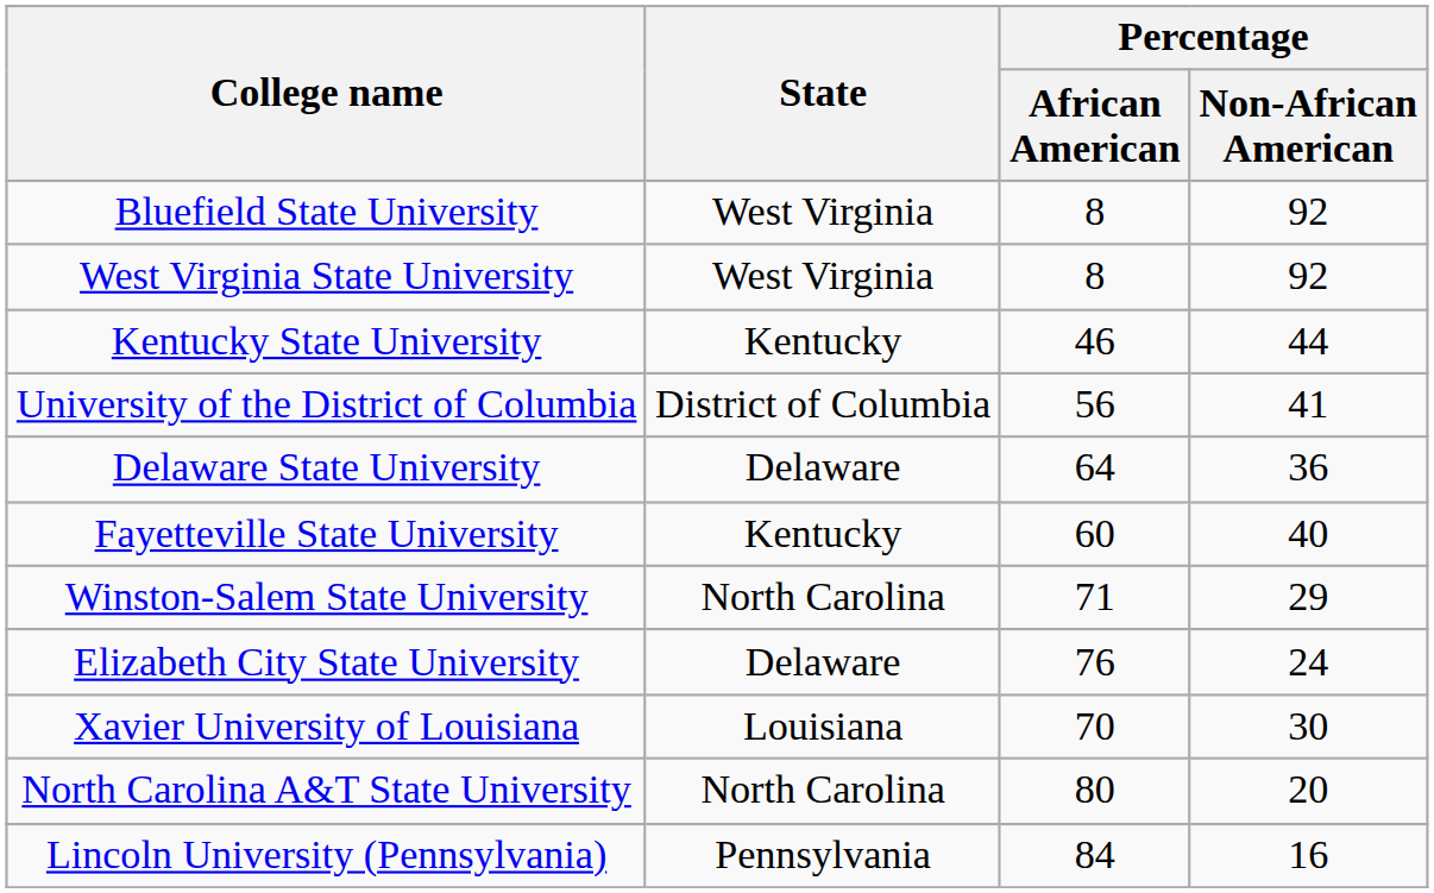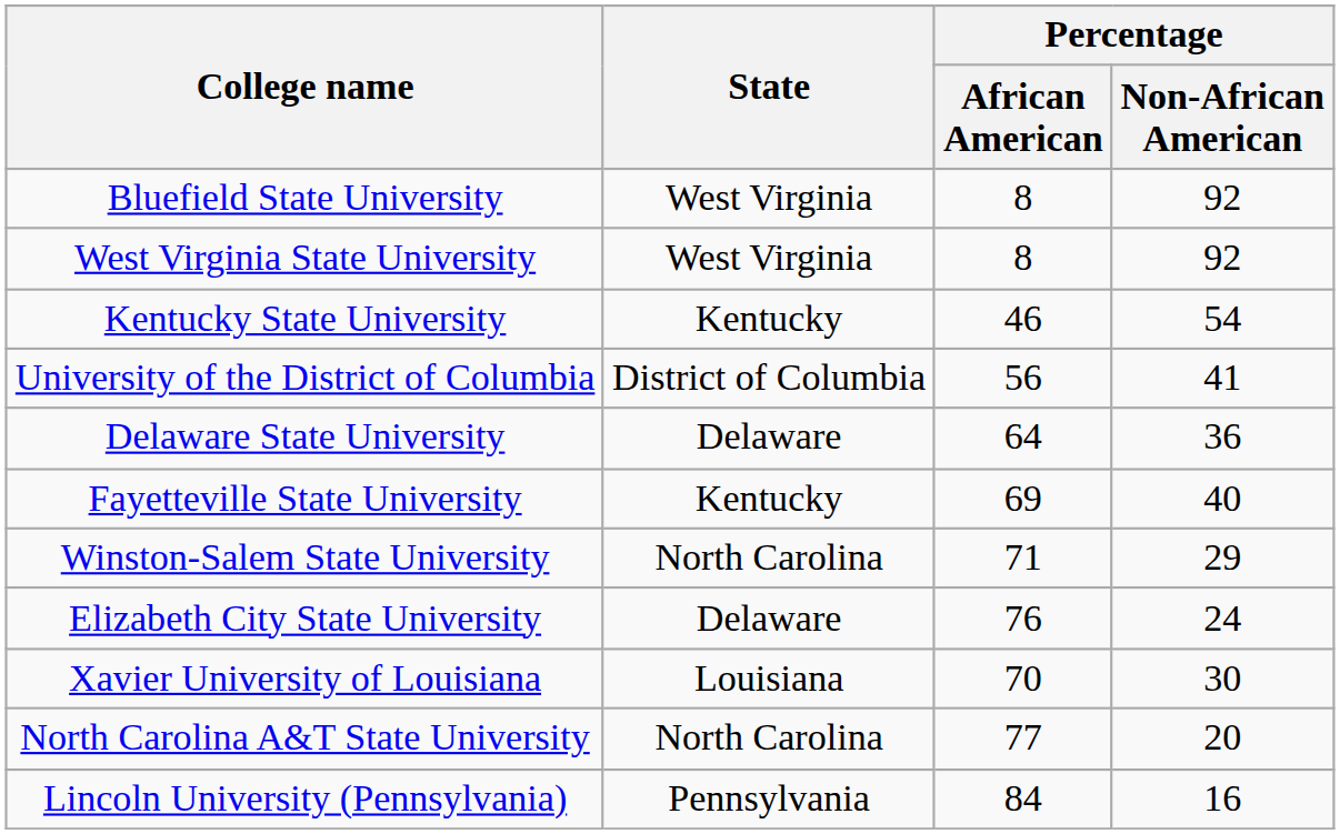 <table style="text-align:center; margin-left:2em; margin:auto;" class="wikitable sortable">
 <tr>
 <th rowspan="2">College name</th>
 <th rowspan="2">State</th>
 <th colspan="2">Percentage</th>
 </tr>
 <tr>
 <th>African<br>American</th>
 <th>Non-African<br>American</th>
 </tr>
 <tr>
 <td><a href='#'>Bluefield State University</a></td>
 <td>West Virginia</td>
 <td>8</td>
 <td>92</td>
 </tr>
 <tr>
 <td><a href='#'>West Virginia State University</a></td>
 <td>West Virginia</td>
 <td>8</td>
 <td>92</td>
 </tr>
 <tr>
 <td><a href='#'>Kentucky State University</a></td>
 <td>Kentucky</td>
 <td>46</td>
-<td>44</td>
+<td>54</td>
 </tr>
 <tr>
 <td><a href='#'>University of the District of Columbia</a></td>
 <td>District of Columbia</td>
 <td>56</td>
 <td>41</td>
 </tr>
 <tr>
 <td><a href='#'>Delaware State University</a></td>
 <td>Delaware</td>
 <td>64</td>
 <td>36</td>
 </tr>
 <tr>
 <td><a href='#'>Fayetteville State University</a></td>
 <td>Kentucky</td>
-<td>60</td>
+<td>69</td>
 <td>40</td>
 </tr>
 <tr>
 <td><a href='#'>Winston-Salem State University</a></td>
 <td>North Carolina</td>
 <td>71</td>
 <td>29</td>
 </tr>
 <tr>
 <td><a href='#'>Elizabeth City State University</a></td>
 <td>Delaware</td>
 <td>76</td>
 <td>24</td>
 </tr>
 <tr>
 <td><a href='#'>Xavier University of Louisiana</a></td>
 <td>Louisiana</td>
 <td>70</td>
 <td>30</td>
 </tr>
 <tr>
 <td><a href='#'>North Carolina A&T State University</a></td>
 <td>North Carolina</td>
-<td>80</td>
+<td>77</td>
 <td>20</td>
 </tr>
 <tr>
 <td><a href='#'>Lincoln University (Pennsylvania)</a></td>
 <td>Pennsylvania</td>
 <td>84</td>
 <td>16</td>
 </tr>
 </table>
